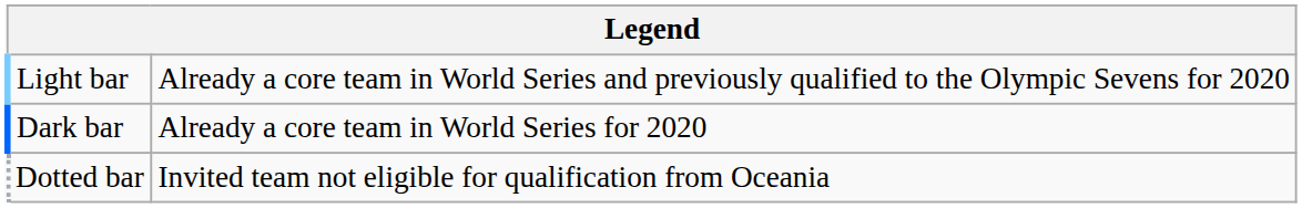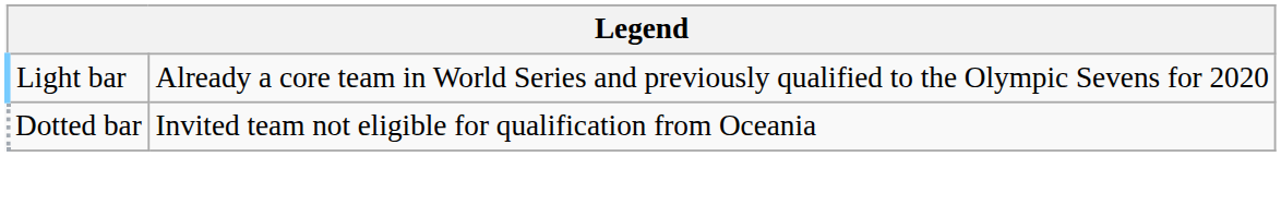 <table class="wikitable" style="font-size:92%;">
 <tr>
 <th colspan=2>Legend</th>
 </tr>
 <tr>
 <td style="border-left:3px solid #7cf;">Light bar</td>
 <td>Already a core team in World Series and previously qualified to the Olympic Sevens for 2020</td>
 </tr>
 <tr>
-<td style="border-left:3px solid #06f;">Dark bar</td>
-<td>Already a core team in World Series for 2020</td>
-</tr>
-<tr>
 <td style="border-left:2px dotted #a2a9b1;">Dotted bar</td>
 <td>Invited team not eligible for qualification from Oceania</td>
 </tr>
 </table>
